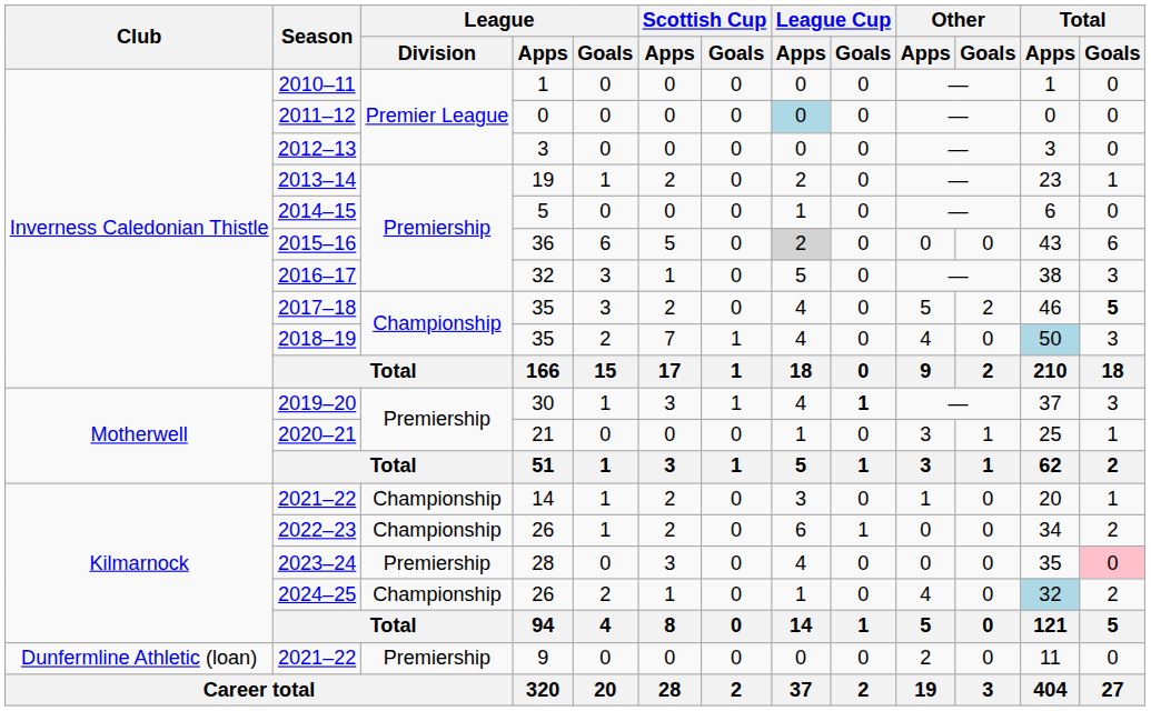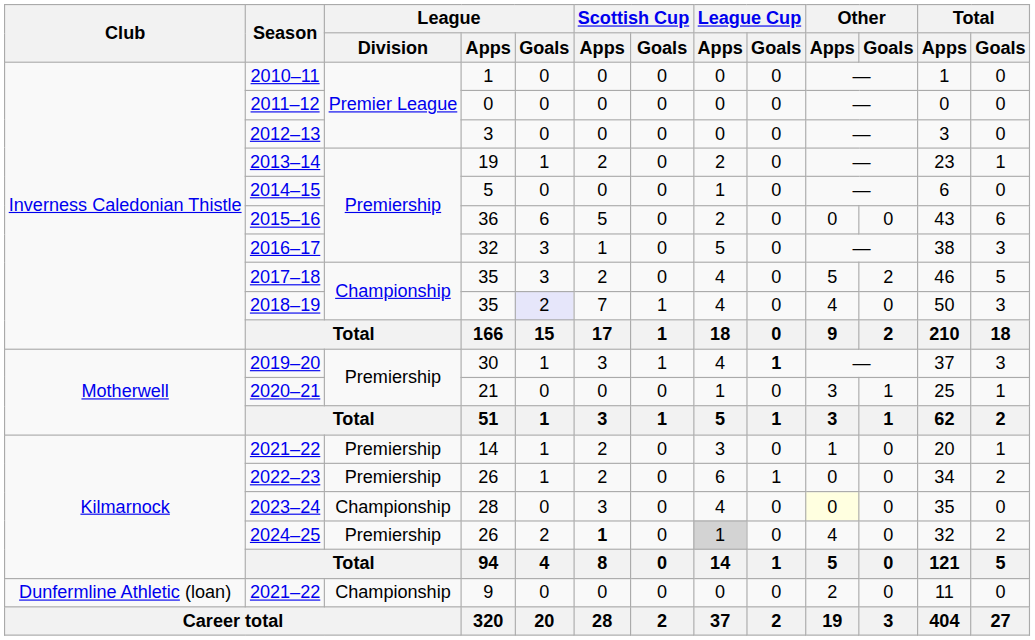 <table class="wikitable" style="text-align: center">
 <tr>
 <th rowspan="2">Club</th>
 <th rowspan="2">Season</th>
 <th colspan="3">League</th>
 <th colspan="2"><a href='#'>Scottish Cup</a></th>
 <th colspan="2"><a href='#'>League Cup</a></th>
 <th colspan="2">Other</th>
 <th colspan="2">Total</th>
 </tr>
 <tr>
 <th>Division</th>
 <th>Apps</th>
 <th>Goals</th>
 <th>Apps</th>
 <th>Goals</th>
 <th>Apps</th>
 <th>Goals</th>
 <th>Apps</th>
 <th>Goals</th>
 <th>Apps</th>
 <th>Goals</th>
 </tr>
 <tr>
 <td rowspan="10"><a href='#'>Inverness Caledonian Thistle</a></td>
 <td><a href='#'>2010–11</a></td>
 <td rowspan="3"><a href='#'>Premier League</a></td>
 <td>1</td>
 <td>0</td>
 <td>0</td>
 <td>0</td>
 <td>0</td>
 <td>0</td>
 <td colspan="2">—</td>
 <td>1</td>
 <td>0</td>
 </tr>
 <tr>
 <td><a href='#'>2011–12</a></td>
 <td>0</td>
 <td>0</td>
 <td>0</td>
 <td>0</td>
-<td style="background: lightblue;">0</td>
+<td>0</td>
 <td>0</td>
 <td colspan="2">—</td>
 <td>0</td>
 <td>0</td>
 </tr>
 <tr>
 <td><a href='#'>2012–13</a></td>
 <td>3</td>
 <td>0</td>
 <td>0</td>
 <td>0</td>
 <td>0</td>
 <td>0</td>
 <td colspan="2">—</td>
 <td>3</td>
 <td>0</td>
 </tr>
 <tr>
 <td><a href='#'>2013–14</a></td>
 <td rowspan="4"><a href='#'>Premiership</a></td>
 <td>19</td>
 <td>1</td>
 <td>2</td>
 <td>0</td>
 <td>2</td>
 <td>0</td>
 <td colspan="2">—</td>
 <td>23</td>
 <td>1</td>
 </tr>
 <tr>
 <td><a href='#'>2014–15</a></td>
 <td>5</td>
 <td>0</td>
 <td>0</td>
 <td>0</td>
 <td>1</td>
 <td>0</td>
 <td colspan="2">—</td>
 <td>6</td>
 <td>0</td>
 </tr>
 <tr>
 <td><a href='#'>2015–16</a></td>
 <td>36</td>
 <td>6</td>
 <td>5</td>
 <td>0</td>
-<td style="background: lightgrey;">2</td>
+<td>2</td>
 <td>0</td>
 <td>0</td>
 <td>0</td>
 <td>43</td>
 <td>6</td>
 </tr>
 <tr>
 <td><a href='#'>2016–17</a></td>
 <td>32</td>
 <td>3</td>
 <td>1</td>
 <td>0</td>
 <td>5</td>
 <td>0</td>
 <td colspan="2">—</td>
 <td>38</td>
 <td>3</td>
 </tr>
 <tr>
 <td><a href='#'>2017–18</a></td>
 <td rowspan="2"><a href='#'>Championship</a></td>
 <td>35</td>
 <td>3</td>
 <td>2</td>
 <td>0</td>
 <td>4</td>
 <td>0</td>
 <td>5</td>
 <td>2</td>
 <td>46</td>
-<td><strong>5</strong></td>
+<td>5</td>
 </tr>
 <tr>
 <td><a href='#'>2018–19</a></td>
 <td>35</td>
-<td>2</td>
+<td style="background: lavender;">2</td>
 <td>7</td>
 <td>1</td>
 <td>4</td>
 <td>0</td>
 <td>4</td>
 <td>0</td>
-<td style="background: lightblue;">50</td>
+<td>50</td>
 <td>3</td>
 </tr>
 <tr>
 <th colspan="2">Total</th>
 <th>166</th>
 <th>15</th>
 <th>17</th>
 <th>1</th>
 <th>18</th>
 <th>0</th>
 <th>9</th>
 <th>2</th>
 <th>210</th>
 <th>18</th>
 </tr>
 <tr>
 <td rowspan=3><a href='#'>Motherwell</a></td>
 <td><a href='#'>2019–20</a></td>
 <td rowspan=2>Premiership</td>
 <td>30</td>
 <td>1</td>
 <td>3</td>
 <td>1</td>
 <td>4</td>
 <td><strong>1</strong></td>
 <td colspan=2>—</td>
 <td>37</td>
 <td>3</td>
 </tr>
 <tr>
 <td><a href='#'>2020–21</a></td>
 <td>21</td>
 <td>0</td>
 <td>0</td>
 <td>0</td>
 <td>1</td>
 <td>0</td>
 <td>3</td>
 <td>1</td>
 <td>25</td>
 <td>1</td>
 </tr>
 <tr>
 <th colspan=2>Total</th>
 <th>51</th>
 <th>1</th>
 <th>3</th>
 <th>1</th>
 <th>5</th>
 <th>1</th>
 <th>3</th>
 <th>1</th>
 <th>62</th>
 <th>2</th>
 </tr>
 <tr>
 <td rowspan=5><a href='#'>Kilmarnock</a></td>
 <td><a href='#'>2021–22</a></td>
-<td>Championship</td>
+<td>Premiership</td>
 <td>14</td>
 <td>1</td>
 <td>2</td>
 <td>0</td>
 <td>3</td>
 <td>0</td>
 <td>1</td>
 <td>0</td>
 <td>20</td>
 <td>1</td>
 </tr>
 <tr>
 <td><a href='#'>2022–23</a></td>
-<td>Championship</td>
+<td>Premiership</td>
 <td>26</td>
 <td>1</td>
 <td>2</td>
 <td>0</td>
 <td>6</td>
 <td>1</td>
 <td>0</td>
 <td>0</td>
 <td>34</td>
 <td>2</td>
 </tr>
 <tr>
 <td><a href='#'>2023–24</a></td>
-<td>Premiership</td>
+<td>Championship</td>
 <td>28</td>
 <td>0</td>
 <td>3</td>
 <td>0</td>
 <td>4</td>
 <td>0</td>
-<td>0</td>
+<td style="background: lightyellow;">0</td>
 <td>0</td>
 <td>35</td>
-<td style="background: pink;">0</td>
+<td>0</td>
 </tr>
 <tr>
 <td><a href='#'>2024–25</a></td>
-<td>Championship</td>
+<td>Premiership</td>
 <td>26</td>
 <td>2</td>
-<td>1</td>
+<td><strong>1</strong></td>
 <td>0</td>
-<td>1</td>
+<td style="background: lightgrey;">1</td>
 <td>0</td>
 <td>4</td>
 <td>0</td>
-<td style="background: lightblue;">32</td>
+<td>32</td>
 <td>2</td>
 </tr>
 <tr>
 <th colspan=2>Total</th>
 <th>94</th>
 <th>4</th>
 <th>8</th>
 <th>0</th>
 <th>14</th>
 <th>1</th>
 <th>5</th>
 <th>0</th>
 <th>121</th>
 <th>5</th>
 </tr>
 <tr>
 <td><a href='#'>Dunfermline Athletic</a> (loan)</td>
 <td><a href='#'>2021–22</a></td>
-<td>Premiership</td>
+<td>Championship</td>
 <td>9</td>
 <td>0</td>
 <td>0</td>
 <td>0</td>
 <td>0</td>
 <td>0</td>
 <td>2</td>
 <td>0</td>
 <td>11</td>
 <td>0</td>
 </tr>
 <tr>
 <th colspan="3">Career total</th>
 <th>320</th>
 <th>20</th>
 <th>28</th>
 <th>2</th>
 <th>37</th>
 <th>2</th>
 <th>19</th>
 <th>3</th>
 <th>404</th>
 <th>27</th>
 </tr>
 </table>
